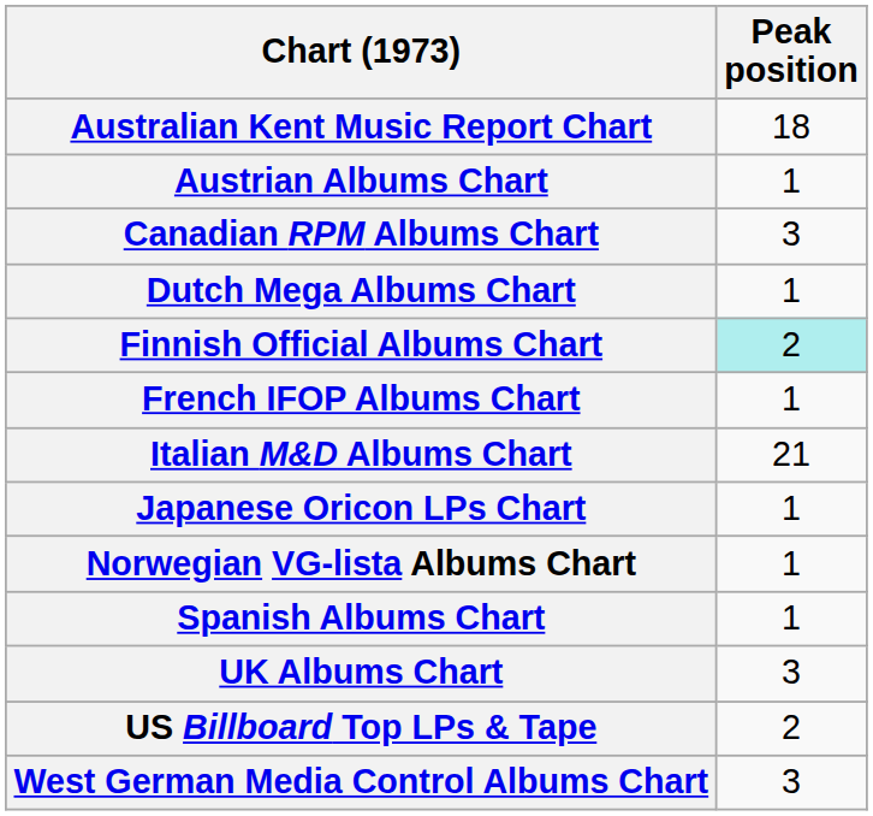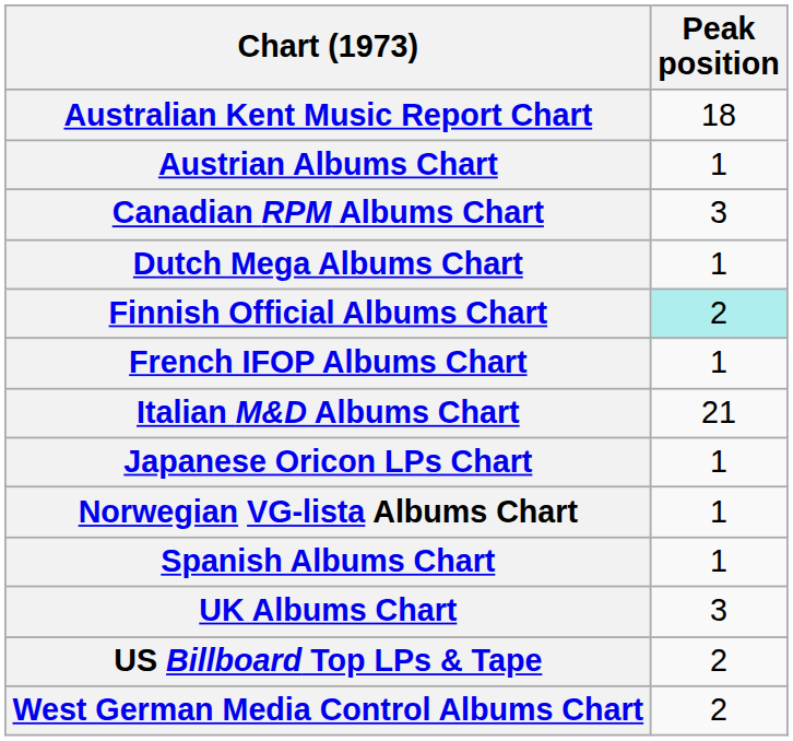 <table class="wikitable sortable plainrowheaders" style="text-align:center;">
 <tr>
 <th scope="col">Chart (1973)</th>
 <th scope="col">Peak<br>position</th>
 </tr>
 <tr>
 <th scope="row"><a href='#'>Australian Kent Music Report Chart</a></th>
 <td>18</td>
 </tr>
 <tr>
 <th scope="row"><a href='#'>Austrian Albums Chart</a></th>
 <td>1</td>
 </tr>
 <tr>
 <th scope="row"><a href='#'>Canadian <em>RPM</em> Albums Chart</a></th>
 <td>3</td>
 </tr>
 <tr>
 <th scope="row"><a href='#'>Dutch Mega Albums Chart</a></th>
 <td>1</td>
 </tr>
 <tr>
 <th scope="row"><a href='#'>Finnish Official Albums Chart</a></th>
 <td align="center" style="background: paleturquoise;">2</td>
 </tr>
 <tr>
 <th scope="row"><a href='#'>French IFOP Albums Chart</a></th>
 <td>1</td>
 </tr>
 <tr>
 <th scope="row"><a href='#'>Italian <em>M&D</em> Albums Chart</a></th>
 <td>21</td>
 </tr>
 <tr>
 <th scope="row"><a href='#'>Japanese Oricon LPs Chart</a></th>
 <td>1</td>
 </tr>
 <tr>
 <th scope="row"><a href='#'>Norwegian</a> <a href='#'>VG-lista</a> Albums Chart</th>
 <td>1</td>
 </tr>
 <tr>
 <th scope="row"><a href='#'>Spanish Albums Chart</a></th>
 <td>1</td>
 </tr>
 <tr>
 <th scope="row"><a href='#'>UK Albums Chart</a></th>
 <td>3</td>
 </tr>
 <tr>
 <th scope="row">US <a href='#'><em>Billboard</em> Top LPs & Tape</a></th>
 <td>2</td>
 </tr>
 <tr>
 <th scope="row"><a href='#'>West German Media Control Albums Chart</a></th>
-<td>3</td>
+<td>2</td>
 </tr>
 </table>
